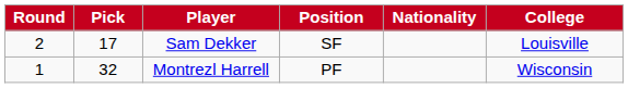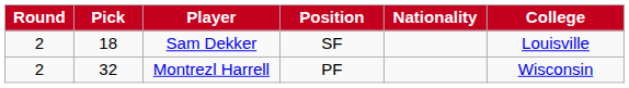 <table class="wikitable sortable sortable">
 <tr>
 <th style="background:#c5001e; color:#fff; width:10%;">Round</th>
 <th style="background:#c5001e; color:#fff; width:10%;">Pick</th>
 <th style="background:#c5001e; color:#fff; width:20%;">Player</th>
 <th style="background:#c5001e; color:#fff; width:15%;">Position</th>
 <th style="background:#c5001e; color:#fff; width:15%;">Nationality</th>
 <th style="background:#c5001e; color:#fff; width:20%;">College</th>
 </tr>
 <tr style="text-align: center">
 <td>2</td>
-<td>17</td>
+<td>18</td>
 <td><a href='#'>Sam Dekker</a></td>
 <td>SF</td>
 <td></td>
 <td><a href='#'>Louisville</a></td>
 </tr>
 <tr style="text-align: center">
-<td>1</td>
+<td>2</td>
 <td>32</td>
 <td><a href='#'>Montrezl Harrell</a></td>
 <td>PF</td>
 <td></td>
 <td><a href='#'>Wisconsin</a></td>
 </tr>
 </table>
